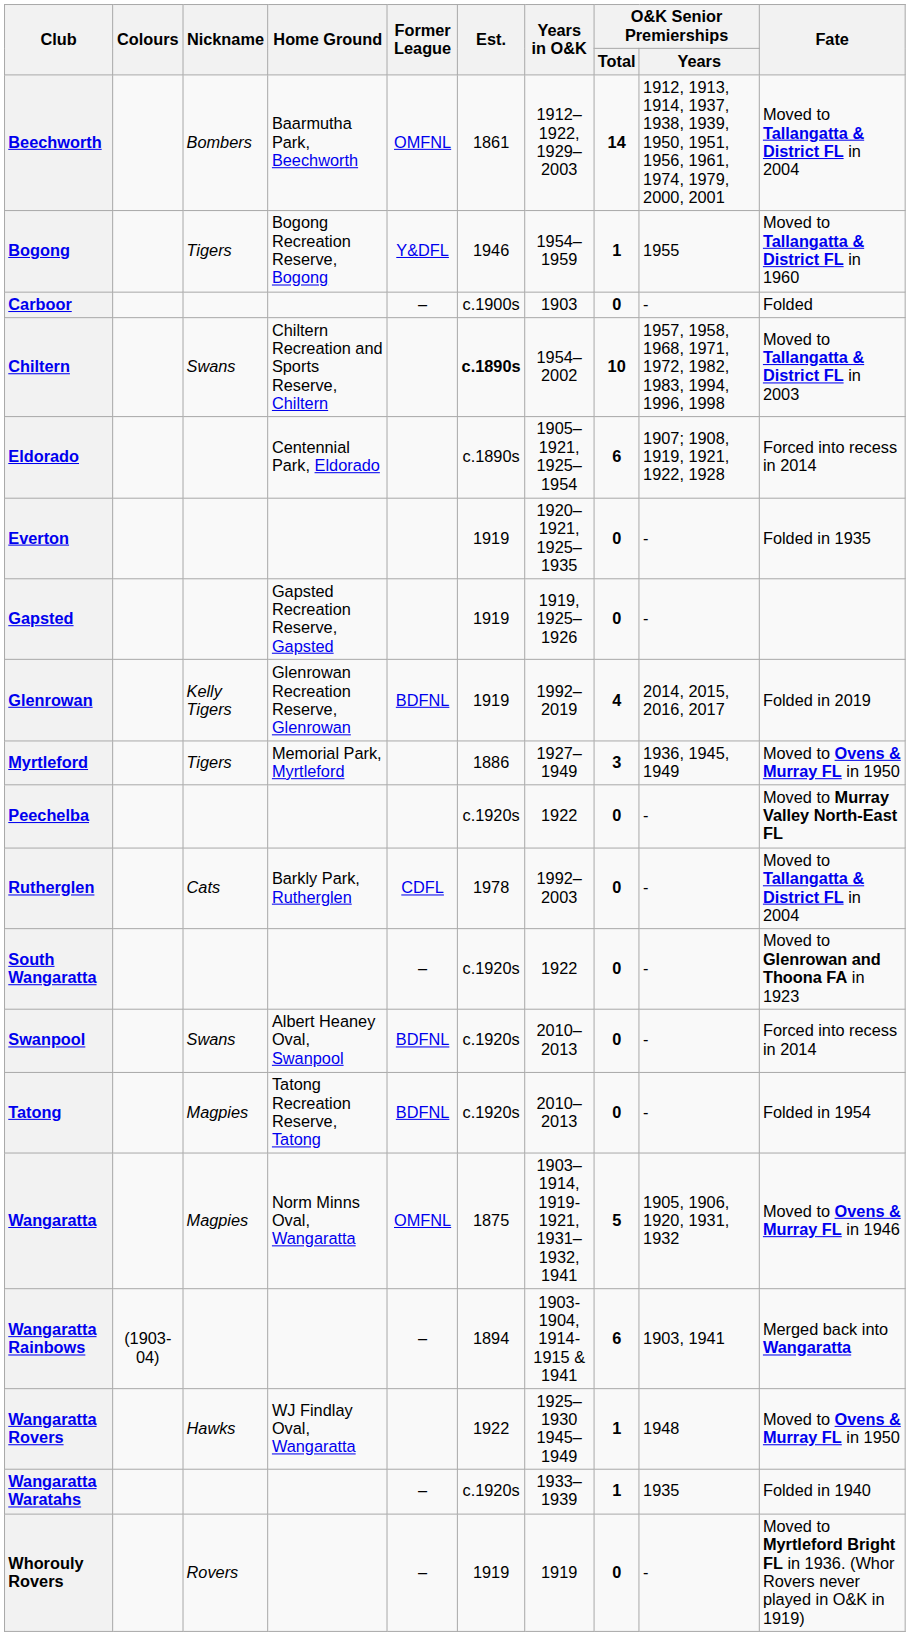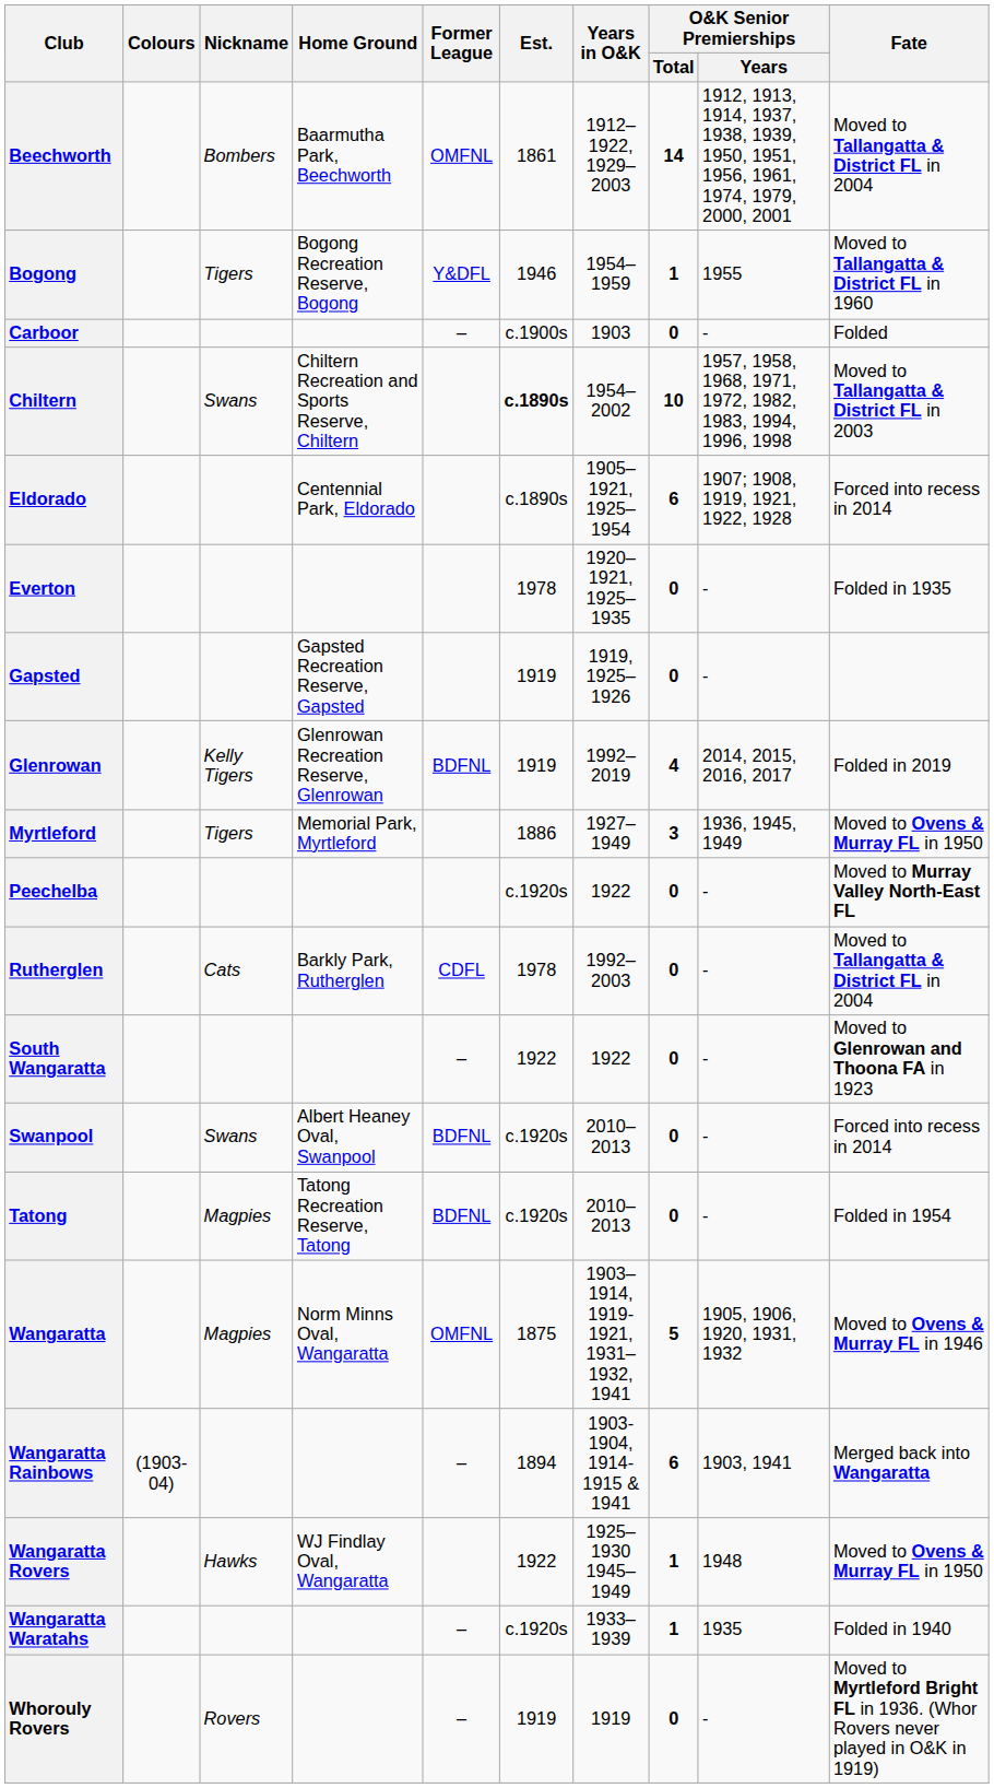 <table class="wikitable sortable"   style="width:100%">
 <tr>
 <th rowspan="2">Club</th>
 <th rowspan="2">Colours</th>
 <th rowspan="2">Nickname</th>
 <th rowspan="2">Home Ground</th>
 <th rowspan="2">Former League</th>
 <th rowspan="2">Est.</th>
 <th rowspan="2">Years in O&K</th>
 <th colspan="2">O&K Senior Premierships</th>
 <th rowspan="2">Fate</th>
 </tr>
 <tr>
 <th>Total</th>
 <th>Years</th>
 </tr>
 <tr>
 <th style="text-align:left"><a href='#'>Beechworth</a></th>
 <td style="text-align:center;"></td>
 <td><em>Bombers</em></td>
 <td>Baarmutha Park, <a href='#'>Beechworth</a></td>
 <td style="text-align:center;"><a href='#'>OMFNL</a></td>
 <td style="text-align:center;">1861</td>
 <td style="text-align:center;">1912–1922,<br>1929–2003</td>
 <td style="text-align:center;"><strong>14</strong></td>
 <td>1912, 1913, 1914, 1937, 1938, 1939, 1950, 1951, 1956, 1961, 1974, 1979, 2000, 2001</td>
 <td>Moved to <a href='#'><strong>Tallangatta & District FL</strong></a> in 2004</td>
 </tr>
 <tr>
 <th style="text-align:left"><a href='#'>Bogong</a></th>
 <td style="text-align:center;"></td>
 <td><em>Tigers</em></td>
 <td>Bogong Recreation Reserve, <a href='#'>Bogong</a></td>
 <td style="text-align:center;"><a href='#'>Y&DFL</a></td>
 <td style="text-align:center;">1946</td>
 <td style="text-align:center;">1954–1959</td>
 <td style="text-align:center;"><strong>1</strong></td>
 <td>1955</td>
 <td>Moved to <a href='#'><strong>Tallangatta & District FL</strong></a> in 1960</td>
 </tr>
 <tr>
 <th style="text-align:left"><a href='#'>Carboor</a></th>
 <td style="text-align:center;"></td>
 <td></td>
 <td></td>
 <td style="text-align:center;">–</td>
 <td style="text-align:center;">c.1900s</td>
 <td style="text-align:center;">1903</td>
 <td style="text-align:center;"><strong>0</strong></td>
 <td>-</td>
 <td>Folded</td>
 </tr>
 <tr>
 <th style="text-align:left"><a href='#'>Chiltern</a></th>
 <td style="text-align:center;"></td>
 <td><em>Swans</em></td>
 <td>Chiltern Recreation and Sports Reserve, <a href='#'>Chiltern</a></td>
 <td style="text-align:center;"></td>
 <td style="text-align:center;"><strong>c.1890s</strong></td>
 <td style="text-align:center;">1954–2002</td>
 <td style="text-align:center;"><strong>10</strong></td>
 <td>1957, 1958, 1968, 1971, 1972, 1982, 1983, 1994, 1996, 1998</td>
 <td>Moved to <a href='#'><strong>Tallangatta & District FL</strong></a> in 2003</td>
 </tr>
 <tr>
 <th style="text-align:left"><a href='#'>Eldorado</a></th>
 <td style="text-align:center;"></td>
 <td></td>
 <td>Centennial Park, <a href='#'>Eldorado</a></td>
 <td style="text-align:center;"></td>
 <td style="text-align:center;">c.1890s</td>
 <td style="text-align:center;">1905–1921,<br>1925–1954</td>
 <td style="text-align:center;"><strong>6</strong></td>
 <td>1907; 1908, 1919, 1921, 1922, 1928</td>
 <td>Forced into recess in 2014</td>
 </tr>
 <tr>
 <th style="text-align:left"><a href='#'>Everton</a></th>
 <td style="text-align:center;"></td>
 <td></td>
 <td></td>
 <td style="text-align:center;"></td>
-<td style="text-align:center;">1919</td>
+<td style="text-align:center;">1978</td>
 <td style="text-align:center;">1920–1921,<br>1925–1935</td>
 <td style="text-align:center;"><strong>0</strong></td>
 <td>-</td>
 <td>Folded in 1935</td>
 </tr>
 <tr>
 <th style="text-align:left"><a href='#'>Gapsted</a></th>
 <td style="text-align:center;"></td>
 <td></td>
 <td>Gapsted Recreation Reserve, <a href='#'>Gapsted</a></td>
 <td style="text-align:center;"></td>
 <td style="text-align:center;">1919</td>
 <td style="text-align:center;">1919,<br>1925–1926</td>
 <td style="text-align:center;"><strong>0</strong></td>
 <td>-</td>
 <td></td>
 </tr>
 <tr>
 <th style="text-align:left"><a href='#'>Glenrowan</a></th>
 <td style="text-align:center;"></td>
 <td><em>Kelly Tigers</em></td>
 <td>Glenrowan Recreation Reserve, <a href='#'>Glenrowan</a></td>
 <td style="text-align:center;"><a href='#'>BDFNL</a></td>
 <td style="text-align:center;">1919</td>
 <td style="text-align:center;">1992–2019</td>
 <td style="text-align:center;"><strong>4</strong></td>
 <td>2014, 2015, 2016, 2017</td>
 <td>Folded in 2019</td>
 </tr>
 <tr>
 <th style="text-align:left"><a href='#'>Myrtleford</a></th>
 <td style="text-align:center;"></td>
 <td><em>Tigers</em></td>
 <td>Memorial Park, <a href='#'>Myrtleford</a></td>
 <td style="text-align:center;"></td>
 <td style="text-align:center;">1886</td>
 <td style="text-align:center;">1927–1949</td>
 <td style="text-align:center;"><strong>3</strong></td>
 <td>1936, 1945, 1949</td>
 <td>Moved to <a href='#'><strong>Ovens & Murray FL</strong></a> in 1950</td>
 </tr>
 <tr>
 <th style="text-align:left"><a href='#'>Peechelba</a></th>
 <td style="text-align:center;"></td>
 <td></td>
 <td></td>
 <td style="text-align:center;"></td>
 <td style="text-align:center;">c.1920s</td>
 <td style="text-align:center;">1922</td>
 <td style="text-align:center;"><strong>0</strong></td>
 <td>-</td>
 <td>Moved to <strong>Murray Valley North-East FL</strong></td>
 </tr>
 <tr>
 <th style="text-align:left"><a href='#'>Rutherglen</a></th>
 <td style="text-align:center;"></td>
 <td><em>Cats</em></td>
 <td>Barkly Park, <a href='#'>Rutherglen</a></td>
 <td style="text-align:center;"><a href='#'>CDFL</a></td>
 <td style="text-align:center;">1978</td>
 <td style="text-align:center;">1992–2003</td>
 <td style="text-align:center;"><strong>0</strong></td>
 <td>-</td>
 <td>Moved to <a href='#'><strong>Tallangatta & District FL</strong></a> in 2004</td>
 </tr>
 <tr>
 <th style="text-align:left"><a href='#'>South Wangaratta</a></th>
 <td style="text-align:center;"></td>
 <td></td>
 <td></td>
 <td style="text-align:center;">–</td>
-<td style="text-align:center;">c.1920s</td>
+<td style="text-align:center;">1922</td>
 <td style="text-align:center;">1922</td>
 <td style="text-align:center;"><strong>0</strong></td>
 <td>-</td>
 <td>Moved to <strong>Glenrowan and Thoona FA</strong> in 1923</td>
 </tr>
 <tr>
 <th style="text-align:left"><a href='#'>Swanpool</a></th>
 <td style="text-align:center;"></td>
 <td><em>Swans</em></td>
 <td>Albert Heaney Oval, <a href='#'>Swanpool</a></td>
 <td style="text-align:center;"><a href='#'>BDFNL</a></td>
 <td style="text-align:center;">c.1920s</td>
 <td style="text-align:center;">2010–2013</td>
 <td style="text-align:center;"><strong>0</strong></td>
 <td>-</td>
 <td>Forced into recess in 2014</td>
 </tr>
 <tr>
 <th style="text-align:left"><a href='#'>Tatong</a></th>
 <td style="text-align:center;"></td>
 <td><em>Magpies</em></td>
 <td>Tatong Recreation Reserve, <a href='#'>Tatong</a></td>
 <td style="text-align:center;"><a href='#'>BDFNL</a></td>
 <td style="text-align:center;">c.1920s</td>
 <td style="text-align:center;">2010–2013</td>
 <td style="text-align:center;"><strong>0</strong></td>
 <td>-</td>
 <td>Folded in 1954</td>
 </tr>
 <tr>
 <th style="text-align:left"><a href='#'>Wangaratta</a></th>
 <td style="text-align:center;"></td>
 <td><em>Magpies</em></td>
 <td>Norm Minns Oval, <a href='#'>Wangaratta</a></td>
 <td style="text-align:center;"><a href='#'>OMFNL</a></td>
 <td style="text-align:center;">1875</td>
 <td style="text-align:center;">1903–1914,<br>1919-1921, 1931–1932, 1941</td>
 <td style="text-align:center;"><strong>5</strong></td>
 <td>1905, 1906, 1920, 1931, 1932</td>
 <td>Moved to <a href='#'><strong>Ovens & Murray FL</strong></a> in 1946</td>
 </tr>
 <tr>
 <th style="text-align:left"><a href='#'>Wangaratta Rainbows</a></th>
 <td style="text-align:center;"><br>(1903-04)</td>
 <td></td>
 <td></td>
 <td style="text-align:center;">–</td>
 <td style="text-align:center;">1894</td>
 <td style="text-align:center;">1903-1904, 1914-1915 & 1941</td>
 <td style="text-align:center;"><strong>6</strong></td>
 <td>1903, 1941</td>
 <td>Merged back into <a href='#'><strong>Wangaratta</strong></a></td>
 </tr>
 <tr>
 <th style="text-align:left"><a href='#'>Wangaratta Rovers</a></th>
 <td style="text-align:center;"></td>
 <td><em>Hawks</em></td>
 <td>WJ Findlay Oval, <a href='#'>Wangaratta</a></td>
 <td style="text-align:center;"></td>
 <td style="text-align:center;">1922</td>
 <td style="text-align:center;">1925–1930<br>1945–1949</td>
 <td style="text-align:center;"><strong>1</strong></td>
 <td>1948</td>
 <td>Moved to <a href='#'><strong>Ovens & Murray FL</strong></a> in 1950</td>
 </tr>
 <tr>
 <th style="text-align:left"><a href='#'>Wangaratta Waratahs</a></th>
 <td style="text-align:center;"></td>
 <td></td>
 <td></td>
 <td style="text-align:center;">–</td>
 <td style="text-align:center;">c.1920s</td>
 <td style="text-align:center;">1933–1939</td>
 <td style="text-align:center;"><strong>1</strong></td>
 <td>1935</td>
 <td>Folded in 1940</td>
 </tr>
 <tr>
 <th style="text-align:left">Whorouly Rovers</th>
 <td></td>
 <td><em>Rovers</em></td>
 <td></td>
 <td style="text-align:center;">–</td>
 <td style="text-align:center;">1919</td>
 <td style="text-align:center;">1919</td>
 <td style="text-align:center;"><strong>0</strong></td>
 <td>-</td>
 <td>Moved to <strong>Myrtleford Bright FL</strong> in 1936. (Whor Rovers never played in O&K in 1919)</td>
 </tr>
 </table>
